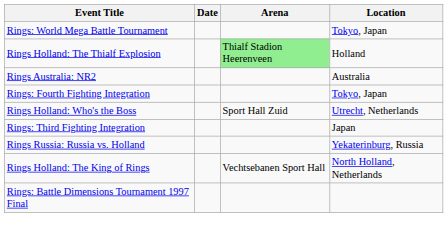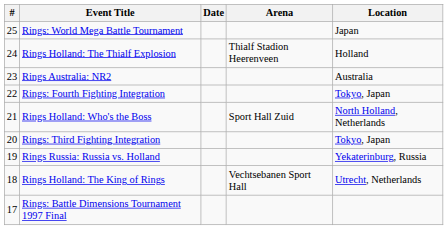 <table class="sortable wikitable succession-box" style="font-size:90%;">
 <tr>
+<th scope="col">#</th>
 <th scope="col">Event Title</th>
 <th scope="col">Date</th>
 <th scope="col">Arena</th>
 <th scope="col">Location</th>
 </tr>
 <tr>
+<td align=center>25</td>
 <td><a href='#'>Rings: World Mega Battle Tournament</a></td>
 <td></td>
 <td></td>
-<td><a href='#'>Tokyo</a>, Japan</td>
+<td>Japan</td>
 </tr>
 <tr>
+<td align=center>24</td>
 <td><a href='#'>Rings Holland: The Thialf Explosion</a></td>
 <td></td>
-<td style="background: lightgreen;">Thialf Stadion Heerenveen</td>
+<td>Thialf Stadion Heerenveen</td>
 <td>Holland</td>
 </tr>
 <tr>
+<td align=center>23</td>
 <td><a href='#'>Rings Australia: NR2</a></td>
 <td></td>
 <td></td>
 <td>Australia</td>
 </tr>
 <tr>
+<td align=center>22</td>
 <td><a href='#'>Rings: Fourth Fighting Integration</a></td>
 <td></td>
 <td></td>
 <td><a href='#'>Tokyo</a>, Japan</td>
 </tr>
 <tr>
+<td align=center>21</td>
 <td><a href='#'>Rings Holland: Who's the Boss</a></td>
 <td></td>
 <td>Sport Hall Zuid</td>
-<td><a href='#'>Utrecht</a>, Netherlands</td>
+<td><a href='#'>North Holland</a>, Netherlands</td>
 </tr>
 <tr>
+<td align=center>20</td>
 <td><a href='#'>Rings: Third Fighting Integration</a></td>
 <td></td>
 <td></td>
-<td>Japan</td>
+<td><a href='#'>Tokyo</a>, Japan</td>
 </tr>
 <tr>
+<td align=center>19</td>
 <td><a href='#'>Rings Russia: Russia vs. Holland</a></td>
 <td></td>
 <td></td>
 <td><a href='#'>Yekaterinburg</a>, Russia</td>
 </tr>
 <tr>
+<td align=center>18</td>
 <td><a href='#'>Rings Holland: The King of Rings</a></td>
 <td></td>
 <td>Vechtsebanen Sport Hall</td>
-<td><a href='#'>North Holland</a>, Netherlands</td>
+<td><a href='#'>Utrecht</a>, Netherlands</td>
 </tr>
 <tr>
+<td align=center>17</td>
 <td><a href='#'>Rings: Battle Dimensions Tournament 1997 Final</a></td>
 <td></td>
 <td></td>
 <td></td>
 </tr>
 </table>
